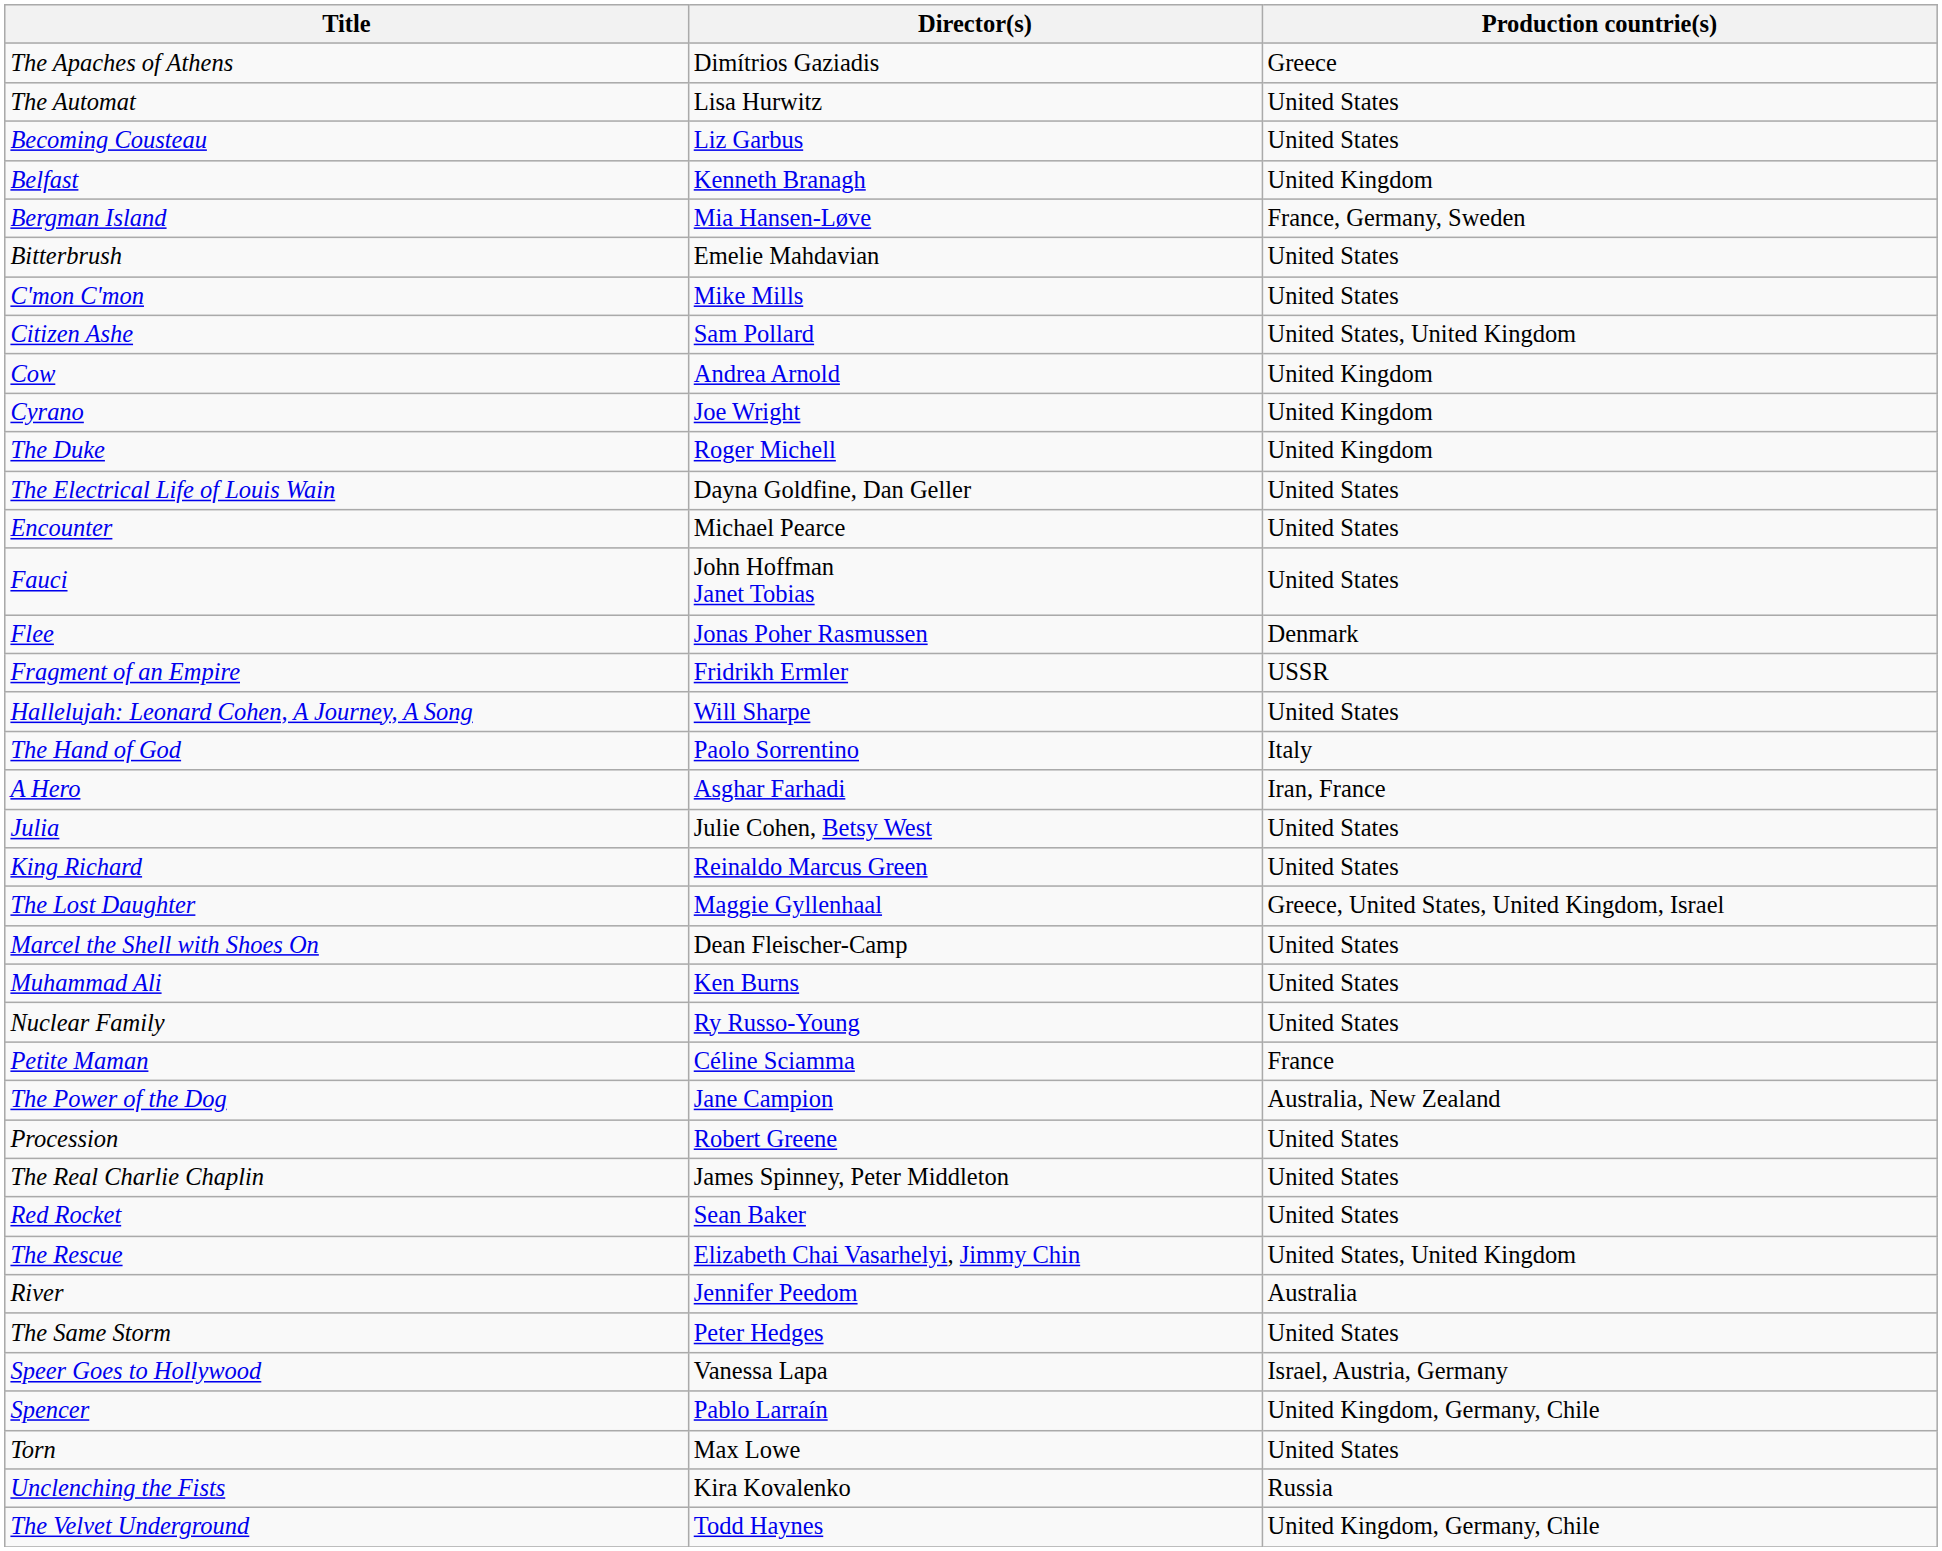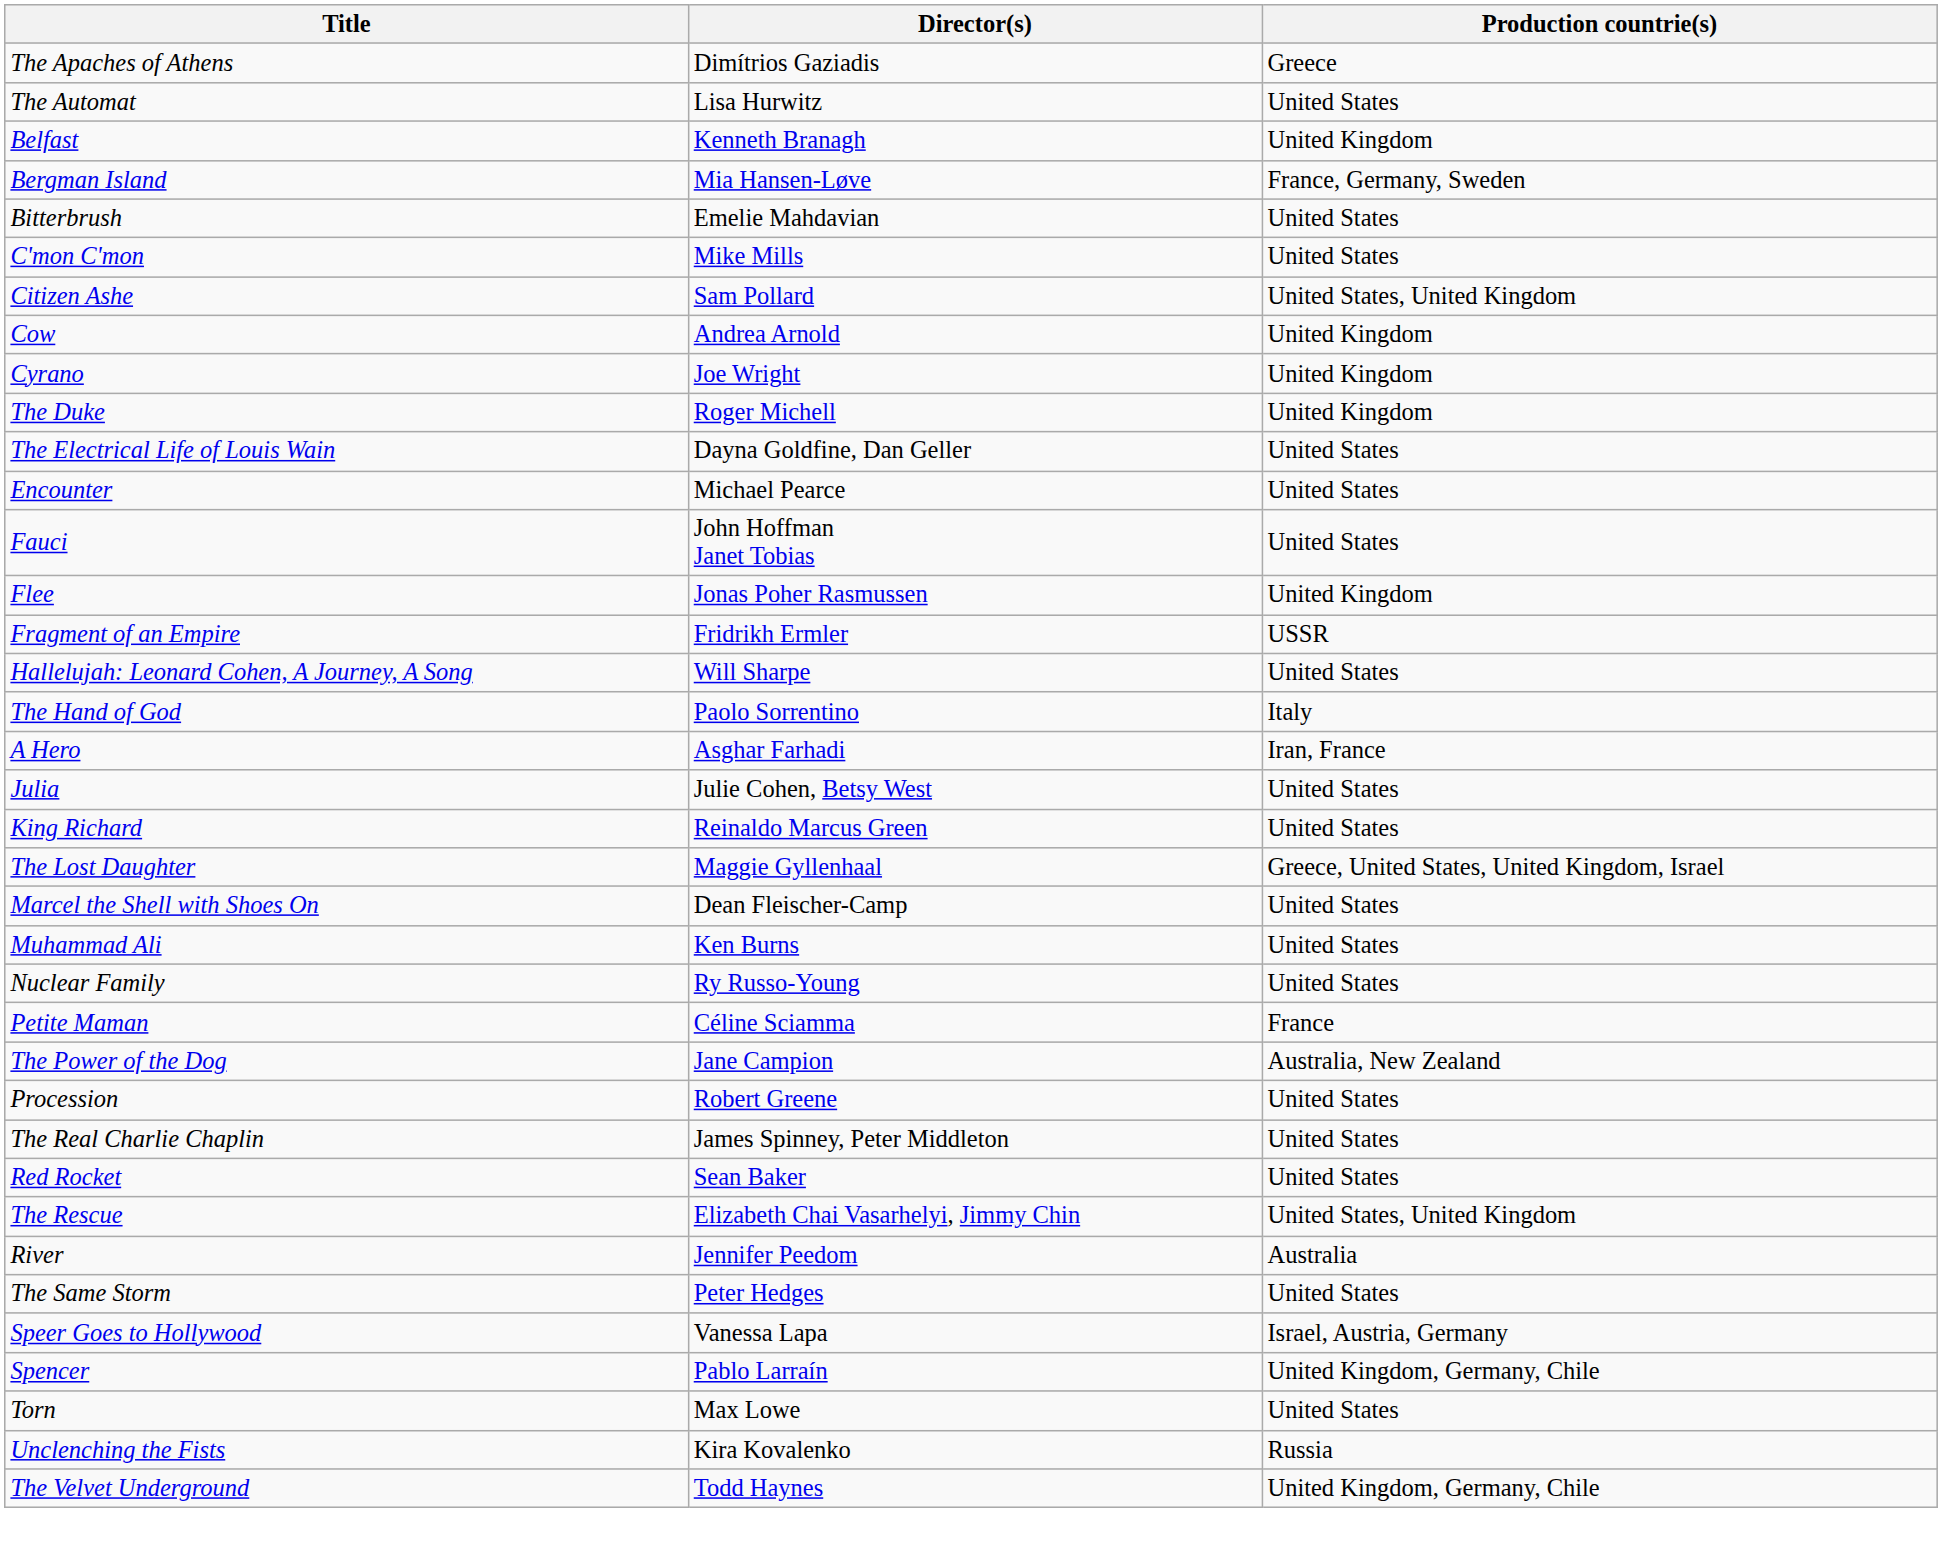 <table class="sortable wikitable" style="width:100%; margin-bottom:4px" cellpadding="5">
 <tr>
 <th scope="col">Title</th>
 <th scope="col">Director(s)</th>
 <th scope="col">Production countrie(s)</th>
 </tr>
 <tr>
 <td><em>The Apaches of Athens</em></td>
 <td>Dimítrios Gaziadis</td>
 <td>Greece</td>
 </tr>
 <tr>
 <td><em>The Automat</em></td>
 <td>Lisa Hurwitz</td>
-<td>United States</td>
-</tr>
-<tr>
-<td><em><a href='#'>Becoming Cousteau</a></em></td>
-<td><a href='#'>Liz Garbus</a></td>
 <td>United States</td>
 </tr>
 <tr>
 <td><em><a href='#'>Belfast</a></em></td>
 <td><a href='#'>Kenneth Branagh</a></td>
 <td>United Kingdom</td>
 </tr>
 <tr>
 <td><em><a href='#'>Bergman Island</a></em></td>
 <td><a href='#'>Mia Hansen-Løve</a></td>
 <td>France, Germany, Sweden</td>
 </tr>
 <tr>
 <td><em>Bitterbrush</em></td>
 <td>Emelie Mahdavian</td>
 <td>United States</td>
 </tr>
 <tr>
 <td><em><a href='#'>C'mon C'mon</a></em></td>
 <td><a href='#'>Mike Mills</a></td>
 <td>United States</td>
 </tr>
 <tr>
 <td><em><a href='#'>Citizen Ashe</a></em></td>
 <td><a href='#'>Sam Pollard</a></td>
 <td>United States, United Kingdom</td>
 </tr>
 <tr>
 <td><em><a href='#'>Cow</a></em></td>
 <td><a href='#'>Andrea Arnold</a></td>
 <td>United Kingdom</td>
 </tr>
 <tr>
 <td><em><a href='#'>Cyrano</a></em></td>
 <td><a href='#'>Joe Wright</a></td>
 <td>United Kingdom</td>
 </tr>
 <tr>
 <td><em><a href='#'>The Duke</a></em></td>
 <td><a href='#'>Roger Michell</a></td>
 <td>United Kingdom</td>
 </tr>
 <tr>
 <td><em><a href='#'>The Electrical Life of Louis Wain</a></em></td>
 <td>Dayna Goldfine, Dan Geller</td>
 <td>United States</td>
 </tr>
 <tr>
 <td><em><a href='#'>Encounter</a></em></td>
 <td>Michael Pearce</td>
 <td>United States</td>
 </tr>
 <tr>
 <td><em><a href='#'>Fauci</a></em></td>
 <td>John Hoffman<br><a href='#'>Janet Tobias</a></td>
 <td>United States</td>
 </tr>
 <tr>
 <td><em><a href='#'>Flee</a></em></td>
 <td><a href='#'>Jonas Poher Rasmussen</a></td>
-<td>Denmark</td>
+<td>United Kingdom</td>
 </tr>
 <tr>
 <td><em><a href='#'>Fragment of an Empire</a></em></td>
 <td><a href='#'>Fridrikh Ermler</a></td>
 <td>USSR</td>
 </tr>
 <tr>
 <td><em><a href='#'>Hallelujah: Leonard Cohen, A Journey, A Song</a></em></td>
 <td><a href='#'>Will Sharpe</a></td>
 <td>United States</td>
 </tr>
 <tr>
 <td><em><a href='#'>The Hand of God</a></em></td>
 <td><a href='#'>Paolo Sorrentino</a></td>
 <td>Italy</td>
 </tr>
 <tr>
 <td><em><a href='#'>A Hero</a></em></td>
 <td><a href='#'>Asghar Farhadi</a></td>
 <td>Iran, France</td>
 </tr>
 <tr>
 <td><em><a href='#'>Julia</a></em></td>
 <td>Julie Cohen, <a href='#'>Betsy West</a></td>
 <td>United States</td>
 </tr>
 <tr>
 <td><em><a href='#'>King Richard</a></em></td>
 <td><a href='#'>Reinaldo Marcus Green</a></td>
 <td>United States</td>
 </tr>
 <tr>
 <td><em><a href='#'>The Lost Daughter</a></em></td>
 <td><a href='#'>Maggie Gyllenhaal</a></td>
 <td>Greece, United States, United Kingdom, Israel</td>
 </tr>
 <tr>
 <td><em><a href='#'>Marcel the Shell with Shoes On</a></em></td>
 <td>Dean Fleischer-Camp</td>
 <td>United States</td>
 </tr>
 <tr>
 <td><em><a href='#'>Muhammad Ali</a></em></td>
 <td><a href='#'>Ken Burns</a></td>
 <td>United States</td>
 </tr>
 <tr>
 <td><em>Nuclear Family</em></td>
 <td><a href='#'>Ry Russo-Young</a></td>
 <td>United States</td>
 </tr>
 <tr>
 <td><em><a href='#'>Petite Maman</a></em></td>
 <td><a href='#'>Céline Sciamma</a></td>
 <td>France</td>
 </tr>
 <tr>
 <td><em><a href='#'>The Power of the Dog</a></em></td>
 <td><a href='#'>Jane Campion</a></td>
 <td>Australia, New Zealand</td>
 </tr>
 <tr>
 <td><em>Procession</em></td>
 <td><a href='#'>Robert Greene</a></td>
 <td>United States</td>
 </tr>
 <tr>
 <td><em>The Real Charlie Chaplin</em></td>
 <td>James Spinney, Peter Middleton</td>
 <td>United States</td>
 </tr>
 <tr>
 <td><em><a href='#'>Red Rocket</a></em></td>
 <td><a href='#'>Sean Baker</a></td>
 <td>United States</td>
 </tr>
 <tr>
 <td><em><a href='#'>The Rescue</a></em></td>
 <td><a href='#'>Elizabeth Chai Vasarhelyi</a>, <a href='#'>Jimmy Chin</a></td>
 <td>United States, United Kingdom</td>
 </tr>
 <tr>
 <td><em>River</em></td>
 <td><a href='#'>Jennifer Peedom</a></td>
 <td>Australia</td>
 </tr>
 <tr>
 <td><em>The Same Storm</em></td>
 <td><a href='#'>Peter Hedges</a></td>
 <td>United States</td>
 </tr>
 <tr>
 <td><em><a href='#'>Speer Goes to Hollywood</a></em></td>
 <td>Vanessa Lapa</td>
 <td>Israel, Austria, Germany</td>
 </tr>
 <tr>
 <td><em><a href='#'>Spencer</a></em></td>
 <td><a href='#'>Pablo Larraín</a></td>
 <td>United Kingdom, Germany, Chile</td>
 </tr>
 <tr>
 <td><em>Torn</em></td>
 <td>Max Lowe</td>
 <td>United States</td>
 </tr>
 <tr>
 <td><em><a href='#'>Unclenching the Fists</a></em></td>
 <td>Kira Kovalenko</td>
 <td>Russia</td>
 </tr>
 <tr>
 <td><em><a href='#'>The Velvet Underground</a></em></td>
 <td><a href='#'>Todd Haynes</a></td>
 <td>United Kingdom, Germany, Chile</td>
 </tr>
 </table>
